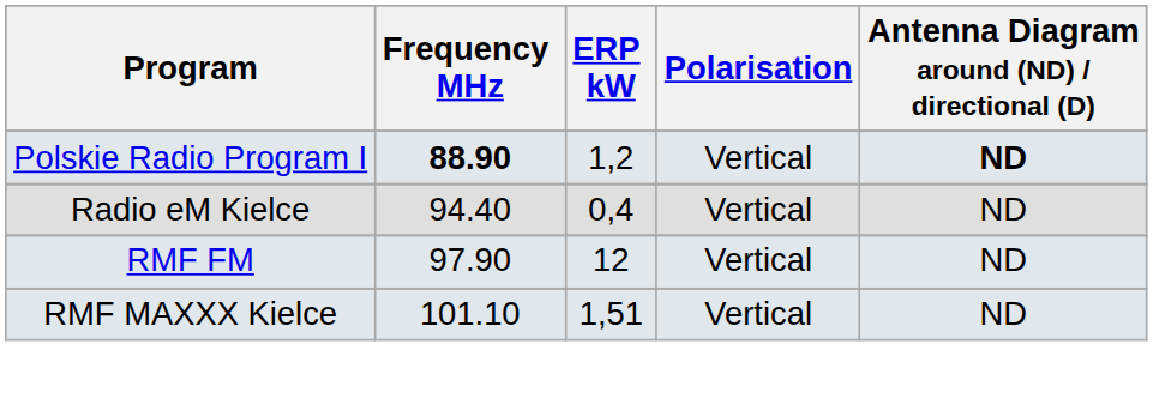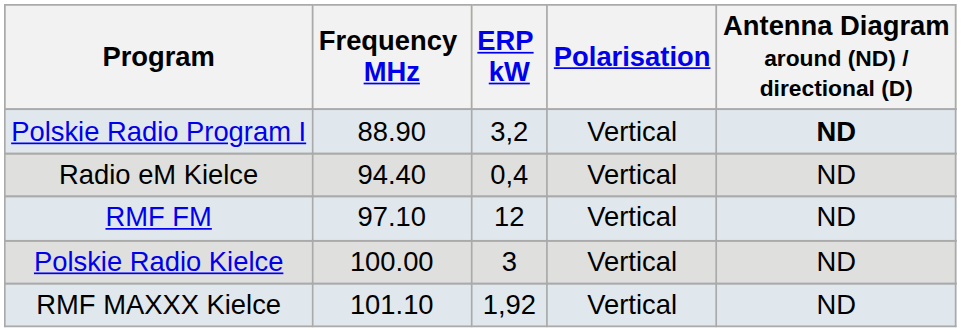 <table class="wikitable"|width="100%":>
 <tr style="background:#cccc99;">
 <th>Program</th>
 <th>Frequency <br><a href='#'>MHz</a></th>
 <th><a href='#'>ERP</a> <br><a href='#'>kW</a></th>
 <th><a href='#'>Polarisation</a></th>
 <th>Antenna Diagram<br><small>around (ND) /<br>directional (D)</small></th>
 </tr>
 <tr align="center">
 </tr>
 <tr style="background:#E0E8EE;">
 <td align="center"><a href='#'>Polskie Radio Program I</a></td>
-<td align="center"><strong>88.90</strong></td>
-<td align="center">1,2</td>
+<td align="center">88.90</td>
+<td align="center">3,2</td>
 <td align="center">Vertical</td>
 <td align="center"><strong>ND</strong></td>
 </tr>
 <tr align="center">
 </tr>
 <tr style="background:#dfdfdd;">
 <td align="center">Radio eM Kielce</td>
 <td align="center">94.40</td>
 <td align="center">0,4</td>
 <td align="center">Vertical</td>
 <td align="center">ND</td>
 </tr>
 <tr align="center">
 </tr>
 <tr style="background:#E0E8EE;">
 <td align="center"><a href='#'>RMF FM</a></td>
-<td align="center">97.90</td>
+<td align="center">97.10</td>
 <td align="center">12</td>
 <td align="center">Vertical</td>
 <td align="center">ND</td>
 </tr>
 <tr align="center">
 </tr>
+<tr style="background:#dfdfdd;">
+<td align="center"><a href='#'>Polskie Radio Kielce</a></td>
+<td align="center">100.00</td>
+<td align="center">3</td>
+<td align="center">Vertical</td>
+<td align="center">ND</td>
+</tr>
 <tr align="center">
 </tr>
 <tr style="background:#E0E8EE;">
 <td align="center">RMF MAXXX Kielce</td>
 <td align="center">101.10</td>
-<td align="center">1,51</td>
+<td align="center">1,92</td>
 <td align="center">Vertical</td>
 <td align="center">ND</td>
 </tr>
 </table>
